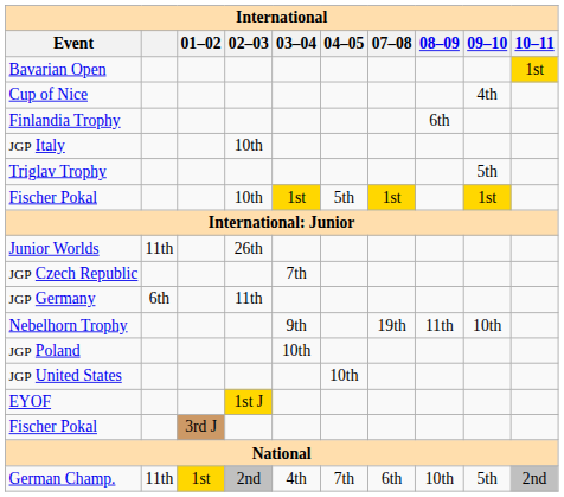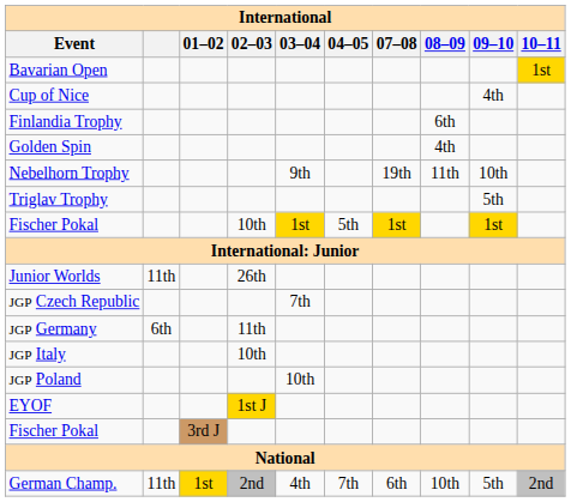 <table class="wikitable" style="text-align:center">
 <tr>
 <th style="background-color: #ffdead; " colspan=10 align=center>International</th>
 </tr>
 <tr>
 <th>Event</th>
 <th></th>
 <th>01–02</th>
 <th>02–03</th>
 <th>03–04</th>
 <th>04–05</th>
 <th>07–08</th>
 <th><a href='#'>08–09</a></th>
 <th><a href='#'>09–10</a></th>
 <th><a href='#'>10–11</a></th>
 </tr>
 <tr>
 <td align=left><a href='#'>Bavarian Open</a></td>
 <td></td>
 <td></td>
 <td></td>
 <td></td>
 <td></td>
 <td></td>
 <td></td>
 <td></td>
 <td bgcolor=gold>1st</td>
 </tr>
 <tr>
 <td align=left><a href='#'>Cup of Nice</a></td>
 <td></td>
 <td></td>
 <td></td>
 <td></td>
 <td></td>
 <td></td>
 <td></td>
 <td>4th</td>
 <td></td>
 </tr>
 <tr>
 <td align=left><a href='#'>Finlandia Trophy</a></td>
 <td></td>
 <td></td>
 <td></td>
 <td></td>
 <td></td>
 <td></td>
 <td>6th</td>
 <td></td>
 <td></td>
 </tr>
 <tr>
-<td align=left><small>JGP</small> <a href='#'>Italy</a></td>
-<td></td>
-<td></td>
-<td>10th</td>
+<td align=left><a href='#'>Golden Spin</a></td>
 <td></td>
 <td></td>
 <td></td>
 <td></td>
 <td></td>
+<td></td>
+<td>4th</td>
+<td></td>
+<td></td>
+</tr>
+<tr>
+<td align=left><a href='#'>Nebelhorn Trophy</a></td>
+<td></td>
+<td></td>
+<td></td>
+<td>9th</td>
+<td></td>
+<td>19th</td>
+<td>11th</td>
+<td>10th</td>
 <td></td>
 </tr>
 <tr>
 <td align=left><a href='#'>Triglav Trophy</a></td>
 <td></td>
 <td></td>
 <td></td>
 <td></td>
 <td></td>
 <td></td>
 <td></td>
 <td>5th</td>
 <td></td>
 </tr>
 <tr>
 <td align=left><a href='#'>Fischer Pokal</a></td>
 <td></td>
 <td></td>
 <td>10th</td>
 <td bgcolor=gold>1st</td>
 <td>5th</td>
 <td bgcolor=gold>1st</td>
 <td></td>
 <td bgcolor=gold>1st</td>
 <td></td>
 </tr>
 <tr>
 <th style="background-color: #ffdead; " colspan=10 align=center>International: Junior</th>
 </tr>
 <tr>
 <td align=left><a href='#'>Junior Worlds</a></td>
 <td>11th</td>
 <td></td>
 <td>26th</td>
 <td></td>
 <td></td>
 <td></td>
 <td></td>
 <td></td>
 <td></td>
 </tr>
 <tr>
 <td align=left><small>JGP</small> <a href='#'>Czech Republic</a></td>
 <td></td>
 <td></td>
 <td></td>
 <td>7th</td>
 <td></td>
 <td></td>
 <td></td>
 <td></td>
 <td></td>
 </tr>
 <tr>
 <td align=left><small>JGP</small> <a href='#'>Germany</a></td>
 <td>6th</td>
 <td></td>
 <td>11th</td>
 <td></td>
 <td></td>
 <td></td>
 <td></td>
 <td></td>
 <td></td>
 </tr>
 <tr>
-<td align=left><a href='#'>Nebelhorn Trophy</a></td>
+<td align=left><small>JGP</small> <a href='#'>Italy</a></td>
+<td></td>
+<td></td>
+<td>10th</td>
 <td></td>
 <td></td>
 <td></td>
-<td>9th</td>
 <td></td>
-<td>19th</td>
-<td>11th</td>
-<td>10th</td>
+<td></td>
 <td></td>
 </tr>
 <tr>
 <td align=left><small>JGP</small> <a href='#'>Poland</a></td>
 <td></td>
 <td></td>
 <td></td>
 <td>10th</td>
 <td></td>
-<td></td>
-<td></td>
-<td></td>
-<td></td>
-</tr>
-<tr>
-<td align=left><small>JGP</small> <a href='#'>United States</a></td>
-<td></td>
-<td></td>
-<td></td>
-<td></td>
-<td>10th</td>
 <td></td>
 <td></td>
 <td></td>
 <td></td>
 </tr>
 <tr>
 <td align=left><a href='#'>EYOF</a></td>
 <td></td>
 <td></td>
 <td bgcolor=gold>1st J</td>
 <td></td>
 <td></td>
 <td></td>
 <td></td>
 <td></td>
 <td></td>
 </tr>
 <tr>
 <td align=left><a href='#'>Fischer Pokal</a></td>
 <td></td>
 <td bgcolor=cc9966>3rd J</td>
 <td></td>
 <td></td>
 <td></td>
 <td></td>
 <td></td>
 <td></td>
 <td></td>
 </tr>
 <tr>
 <th style="background-color: #ffdead; " colspan=10 align=center>National</th>
 </tr>
 <tr>
 <td align=left><a href='#'>German Champ.</a></td>
 <td>11th</td>
 <td bgcolor=gold>1st</td>
 <td bgcolor=silver>2nd</td>
 <td>4th</td>
 <td>7th</td>
 <td>6th</td>
 <td>10th</td>
 <td>5th</td>
 <td bgcolor=silver>2nd</td>
 </tr>
 </table>
